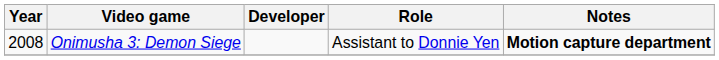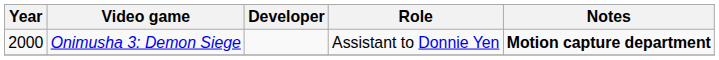 <table class="wikitable sortable">
 <tr>
 <th>Year</th>
 <th>Video game</th>
 <th>Developer</th>
 <th>Role</th>
 <th>Notes</th>
 </tr>
 <tr>
-<td>2008</td>
+<td>2000</td>
 <td><em><a href='#'>Onimusha 3: Demon Siege</a></em></td>
 <td></td>
 <td>Assistant to <a href='#'>Donnie Yen</a></td>
 <td><strong>Motion capture department</strong></td>
 </tr>
 <tr>
 </tr>
 </table>
